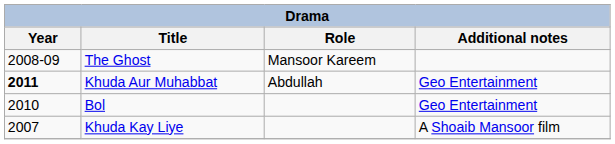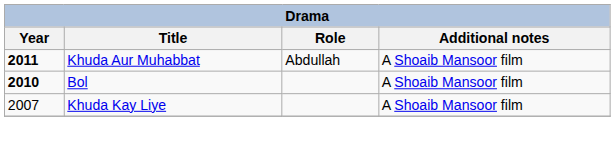 <table class="wikitable" style="width:70%; font-size: 90%;">
 <tr>
 <th colspan="4" style="background: LightSteelBlue;">Drama</th>
 </tr>
 <tr>
 <th>Year</th>
 <th>Title</th>
 <th>Role</th>
 <th>Additional notes</th>
 </tr>
 <tr>
-<td>2008-09</td>
-<td><a href='#'>The Ghost</a></td>
-<td>Mansoor Kareem</td>
-<td></td>
-</tr>
-<tr>
 <td><strong>2011</strong></td>
 <td><a href='#'>Khuda Aur Muhabbat</a></td>
 <td>Abdullah</td>
-<td><a href='#'>Geo Entertainment</a></td>
+<td>A <a href='#'>Shoaib Mansoor</a> film</td>
 </tr>
 <tr>
-<td>2010</td>
+<td><strong>2010</strong></td>
 <td><a href='#'>Bol</a></td>
 <td></td>
-<td><a href='#'>Geo Entertainment</a></td>
+<td>A <a href='#'>Shoaib Mansoor</a> film</td>
 </tr>
 <tr>
 <td>2007</td>
 <td><a href='#'>Khuda Kay Liye</a></td>
 <td></td>
 <td>A <a href='#'>Shoaib Mansoor</a> film</td>
 </tr>
 <tr>
 </tr>
 </table>
